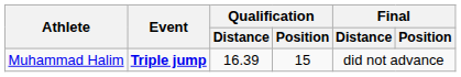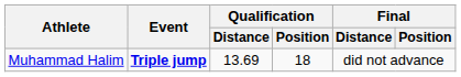 <table class=wikitable style="font-size:90%">
 <tr>
 <th rowspan="2">Athlete</th>
 <th rowspan="2">Event</th>
 <th colspan="2">Qualification</th>
 <th colspan="2">Final</th>
 </tr>
 <tr style="font-size:95%">
 <th>Distance</th>
 <th>Position</th>
 <th>Distance</th>
 <th>Position</th>
 </tr>
 <tr align=center>
 <td align=left><a href='#'>Muhammad Halim</a></td>
 <td align=left><strong><a href='#'>Triple jump</a></strong></td>
-<td>16.39</td>
-<td>15</td>
+<td>13.69</td>
+<td>18</td>
 <td colspan=2>did not advance</td>
 </tr>
 </table>
